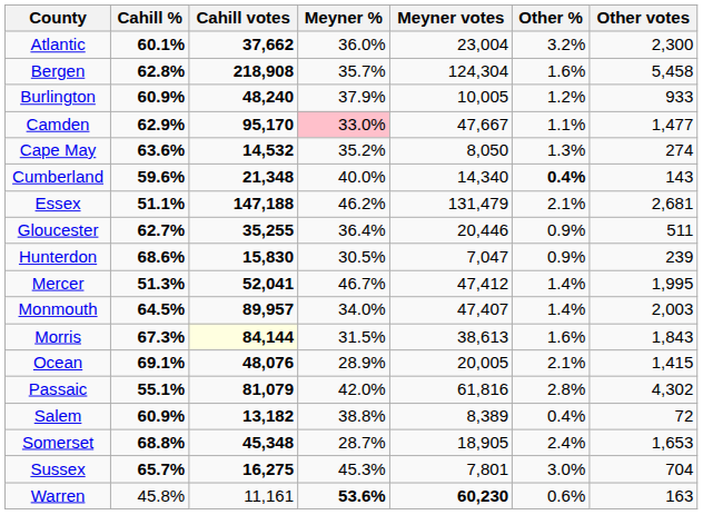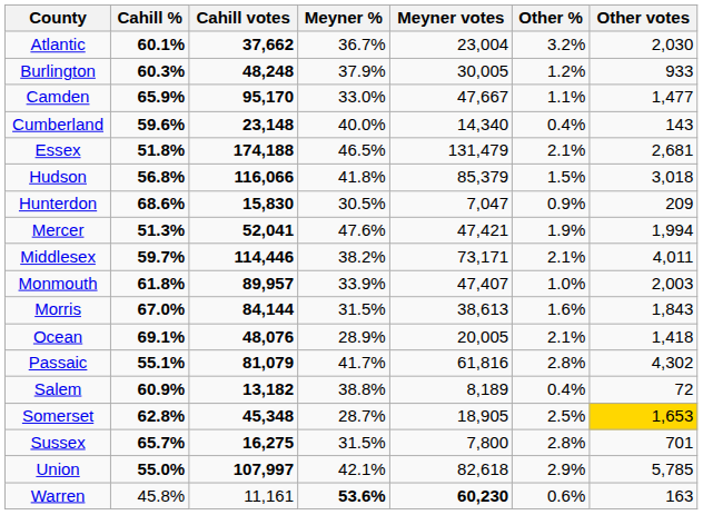 <table class="wikitable sortable" style="width:75%; text-align:right;">
 <tr>
 <th>County</th>
 <th>Cahill %</th>
 <th>Cahill votes</th>
 <th>Meyner %</th>
 <th>Meyner votes</th>
 <th>Other %</th>
 <th>Other votes</th>
 </tr>
 <tr>
 <td align="center" ><a href='#'>Atlantic</a></td>
 <td><strong>60.1%</strong></td>
 <td><strong>37,662</strong></td>
-<td>36.0%</td>
+<td>36.7%</td>
 <td>23,004</td>
 <td>3.2%</td>
-<td>2,300</td>
-</tr>
-<tr>
-<td align="center" ><a href='#'>Bergen</a></td>
-<td><strong>62.8%</strong></td>
-<td><strong>218,908</strong></td>
-<td>35.7%</td>
-<td>124,304</td>
-<td>1.6%</td>
-<td>5,458</td>
+<td>2,030</td>
 </tr>
 <tr>
 <td align="center" ><a href='#'>Burlington</a></td>
-<td><strong>60.9%</strong></td>
-<td><strong>48,240</strong></td>
+<td><strong>60.3%</strong></td>
+<td><strong>48,248</strong></td>
 <td>37.9%</td>
-<td>10,005</td>
+<td>30,005</td>
 <td>1.2%</td>
 <td>933</td>
 </tr>
 <tr>
 <td align="center" ><a href='#'>Camden</a></td>
-<td><strong>62.9%</strong></td>
+<td><strong>65.9%</strong></td>
 <td><strong>95,170</strong></td>
-<td style="background: pink;">33.0%</td>
+<td>33.0%</td>
 <td>47,667</td>
 <td>1.1%</td>
 <td>1,477</td>
 </tr>
 <tr>
-<td align="center" ><a href='#'>Cape May</a></td>
-<td><strong>63.6%</strong></td>
-<td><strong>14,532</strong></td>
-<td>35.2%</td>
-<td>8,050</td>
-<td>1.3%</td>
-<td>274</td>
-</tr>
-<tr>
 <td align="center" ><a href='#'>Cumberland</a></td>
 <td><strong>59.6%</strong></td>
-<td><strong>21,348</strong></td>
+<td><strong>23,148</strong></td>
 <td>40.0%</td>
 <td>14,340</td>
-<td><strong>0.4%</strong></td>
+<td>0.4%</td>
 <td>143</td>
 </tr>
 <tr>
 <td align="center" ><a href='#'>Essex</a></td>
-<td><strong>51.1%</strong></td>
-<td><strong>147,188</strong></td>
-<td>46.2%</td>
+<td><strong>51.8%</strong></td>
+<td><strong>174,188</strong></td>
+<td>46.5%</td>
 <td>131,479</td>
 <td>2.1%</td>
 <td>2,681</td>
 </tr>
 <tr>
-<td align="center" ><a href='#'>Gloucester</a></td>
-<td><strong>62.7%</strong></td>
-<td><strong>35,255</strong></td>
-<td>36.4%</td>
-<td>20,446</td>
-<td>0.9%</td>
-<td>511</td>
+<td align="center" ><a href='#'>Hudson</a></td>
+<td><strong>56.8%</strong></td>
+<td><strong>116,066</strong></td>
+<td>41.8%</td>
+<td>85,379</td>
+<td>1.5%</td>
+<td>3,018</td>
 </tr>
 <tr>
 <td align="center" ><a href='#'>Hunterdon</a></td>
 <td><strong>68.6%</strong></td>
 <td><strong>15,830</strong></td>
 <td>30.5%</td>
 <td>7,047</td>
 <td>0.9%</td>
-<td>239</td>
+<td>209</td>
 </tr>
 <tr>
 <td align="center" ><a href='#'>Mercer</a></td>
 <td><strong>51.3%</strong></td>
 <td><strong>52,041</strong></td>
-<td>46.7%</td>
-<td>47,412</td>
-<td>1.4%</td>
-<td>1,995</td>
+<td>47.6%</td>
+<td>47,421</td>
+<td>1.9%</td>
+<td>1,994</td>
+</tr>
+<tr>
+<td align="center" ><a href='#'>Middlesex</a></td>
+<td><strong>59.7%</strong></td>
+<td><strong>114,446</strong></td>
+<td>38.2%</td>
+<td>73,171</td>
+<td>2.1%</td>
+<td>4,011</td>
 </tr>
 <tr>
 <td align="center" ><a href='#'>Monmouth</a></td>
-<td><strong>64.5%</strong></td>
+<td><strong>61.8%</strong></td>
 <td><strong>89,957</strong></td>
-<td>34.0%</td>
+<td>33.9%</td>
 <td>47,407</td>
-<td>1.4%</td>
+<td>1.0%</td>
 <td>2,003</td>
 </tr>
 <tr>
 <td align="center" ><a href='#'>Morris</a></td>
-<td><strong>67.3%</strong></td>
-<td style="background: lightyellow;"><strong>84,144</strong></td>
+<td><strong>67.0%</strong></td>
+<td><strong>84,144</strong></td>
 <td>31.5%</td>
 <td>38,613</td>
 <td>1.6%</td>
 <td>1,843</td>
 </tr>
 <tr>
 <td align="center" ><a href='#'>Ocean</a></td>
 <td><strong>69.1%</strong></td>
 <td><strong>48,076</strong></td>
 <td>28.9%</td>
 <td>20,005</td>
 <td>2.1%</td>
-<td>1,415</td>
+<td>1,418</td>
 </tr>
 <tr>
 <td align="center" ><a href='#'>Passaic</a></td>
 <td><strong>55.1%</strong></td>
 <td><strong>81,079</strong></td>
-<td>42.0%</td>
+<td>41.7%</td>
 <td>61,816</td>
 <td>2.8%</td>
 <td>4,302</td>
 </tr>
 <tr>
 <td align="center" ><a href='#'>Salem</a></td>
 <td><strong>60.9%</strong></td>
 <td><strong>13,182</strong></td>
 <td>38.8%</td>
-<td>8,389</td>
+<td>8,189</td>
 <td>0.4%</td>
 <td>72</td>
 </tr>
 <tr>
 <td align="center" ><a href='#'>Somerset</a></td>
-<td><strong>68.8%</strong></td>
+<td><strong>62.8%</strong></td>
 <td><strong>45,348</strong></td>
 <td>28.7%</td>
 <td>18,905</td>
-<td>2.4%</td>
-<td>1,653</td>
+<td>2.5%</td>
+<td style="background: gold;">1,653</td>
 </tr>
 <tr>
 <td align="center" ><a href='#'>Sussex</a></td>
 <td><strong>65.7%</strong></td>
 <td><strong>16,275</strong></td>
-<td>45.3%</td>
-<td>7,801</td>
-<td>3.0%</td>
-<td>704</td>
+<td>31.5%</td>
+<td>7,800</td>
+<td>2.8%</td>
+<td>701</td>
+</tr>
+<tr>
+<td align="center" ><a href='#'>Union</a></td>
+<td><strong>55.0%</strong></td>
+<td><strong>107,997</strong></td>
+<td>42.1%</td>
+<td>82,618</td>
+<td>2.9%</td>
+<td>5,785</td>
 </tr>
 <tr>
 <td align="center" ><a href='#'>Warren</a></td>
 <td>45.8%</td>
 <td>11,161</td>
 <td><strong>53.6%</strong></td>
 <td><strong>60,230</strong></td>
 <td>0.6%</td>
 <td>163</td>
 </tr>
 </table>
